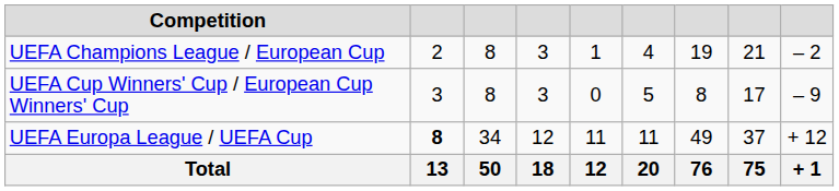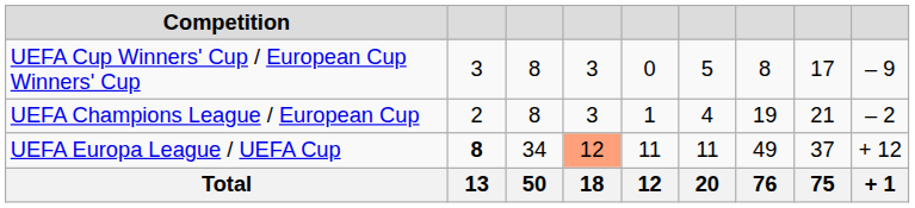 <table class="wikitable" style="text-align: center;">
 <tr>
 <th style="width:318px; background:#dcdcdc;">Competition</th>
 <th style="width:35px; background:#dcdcdc;"></th>
 <th style="width:35px; background:#dcdcdc;"></th>
 <th style="width:35px; background:#dcdcdc;"></th>
 <th style="width:35px; background:#dcdcdc;"></th>
 <th style="width:35px; background:#dcdcdc;"></th>
 <th style="width:35px; background:#dcdcdc;"></th>
 <th style="width:35px; background:#dcdcdc;"></th>
 <th style="width:35px; background:#dcdcdc;"></th>
 </tr>
 <tr>
+<td align=left><a href='#'>UEFA Cup Winners' Cup</a> / <a href='#'>European Cup Winners' Cup</a></td>
+<td>3</td>
+<td>8</td>
+<td>3</td>
+<td>0</td>
+<td>5</td>
+<td>8</td>
+<td>17</td>
+<td>– 9</td>
+</tr>
+<tr>
 <td align=left><a href='#'>UEFA Champions League</a> / <a href='#'>European Cup</a></td>
 <td>2</td>
 <td>8</td>
 <td>3</td>
 <td>1</td>
 <td>4</td>
 <td>19</td>
 <td>21</td>
 <td>– 2</td>
 </tr>
 <tr>
-<td align=left><a href='#'>UEFA Cup Winners' Cup</a> / <a href='#'>European Cup Winners' Cup</a></td>
-<td>3</td>
-<td>8</td>
-<td>3</td>
-<td>0</td>
-<td>5</td>
-<td>8</td>
-<td>17</td>
-<td>– 9</td>
-</tr>
-<tr>
 <td align=left><a href='#'>UEFA Europa League</a> / <a href='#'>UEFA Cup</a></td>
 <td><strong>8</strong></td>
 <td>34</td>
-<td>12</td>
+<td style="background: lightsalmon;">12</td>
 <td>11</td>
 <td>11</td>
 <td>49</td>
 <td>37</td>
 <td>+ 12</td>
 </tr>
 <tr class="sortbottom">
 <th>Total</th>
 <th>13</th>
 <th>50</th>
 <th>18</th>
 <th>12</th>
 <th>20</th>
 <th>76</th>
 <th>75</th>
 <th>+ 1</th>
 </tr>
 </table>
